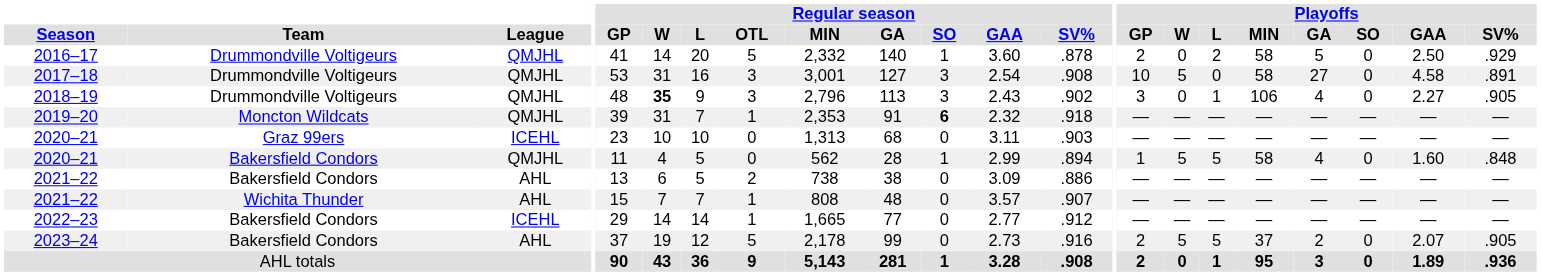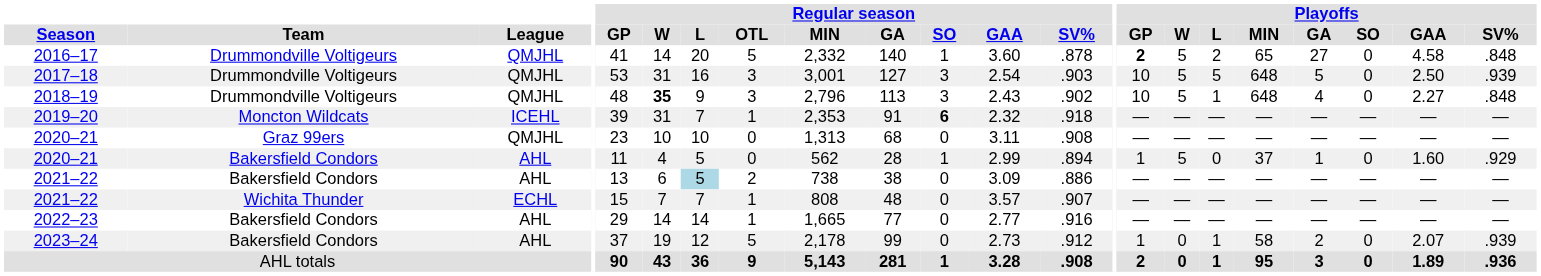 <table border="0" cellpadding="1" cellspacing="0" style="width:75%; text-align:center;">
 <tr bgcolor="#e0e0e0">
 <th colspan="3" bgcolor="#ffffff"></th>
 <th rowspan="99" bgcolor="#ffffff"></th>
 <th colspan="9"><a href='#'>Regular season</a></th>
 <th rowspan="99" bgcolor="#ffffff"></th>
 <th colspan="8"><a href='#'>Playoffs</a></th>
 </tr>
 <tr bgcolor="#e0e0e0">
 <th><a href='#'>Season</a></th>
 <th>Team</th>
 <th>League</th>
 <th>GP</th>
 <th>W</th>
 <th>L</th>
 <th>OTL</th>
 <th>MIN</th>
 <th>GA</th>
 <th><a href='#'>SO</a></th>
 <th><a href='#'>GAA</a></th>
 <th><a href='#'>SV%</a></th>
 <th>GP</th>
 <th>W</th>
 <th>L</th>
 <th>MIN</th>
 <th>GA</th>
 <th>SO</th>
 <th>GAA</th>
 <th>SV%</th>
 </tr>
 <tr>
 <td><a href='#'>2016–17</a></td>
 <td><a href='#'>Drummondville Voltigeurs</a></td>
 <td><a href='#'>QMJHL</a></td>
 <td>41</td>
 <td>14</td>
 <td>20</td>
 <td>5</td>
 <td>2,332</td>
 <td>140</td>
 <td>1</td>
 <td>3.60</td>
 <td>.878</td>
+<td><strong>2</strong></td>
+<td>5</td>
 <td>2</td>
+<td>65</td>
+<td>27</td>
 <td>0</td>
-<td>2</td>
-<td>58</td>
-<td>5</td>
-<td>0</td>
-<td>2.50</td>
-<td>.929</td>
+<td>4.58</td>
+<td>.848</td>
 </tr>
 <tr bgcolor="#f0f0f0">
 <td><a href='#'>2017–18</a></td>
 <td>Drummondville Voltigeurs</td>
 <td>QMJHL</td>
 <td>53</td>
 <td>31</td>
 <td>16</td>
 <td>3</td>
 <td>3,001</td>
 <td>127</td>
 <td>3</td>
 <td>2.54</td>
-<td>.908</td>
+<td>.903</td>
 <td>10</td>
 <td>5</td>
+<td>5</td>
+<td>648</td>
+<td>5</td>
 <td>0</td>
-<td>58</td>
-<td>27</td>
-<td>0</td>
-<td>4.58</td>
-<td>.891</td>
+<td>2.50</td>
+<td>.939</td>
 </tr>
 <tr>
 <td><a href='#'>2018–19</a></td>
 <td>Drummondville Voltigeurs</td>
 <td>QMJHL</td>
 <td>48</td>
 <td><strong>35</strong></td>
 <td>9</td>
 <td>3</td>
 <td>2,796</td>
 <td>113</td>
 <td>3</td>
 <td>2.43</td>
 <td>.902</td>
-<td>3</td>
-<td>0</td>
+<td>10</td>
+<td>5</td>
 <td>1</td>
-<td>106</td>
+<td>648</td>
 <td>4</td>
 <td>0</td>
 <td>2.27</td>
-<td>.905</td>
+<td>.848</td>
 </tr>
 <tr bgcolor="#f0f0f0">
 <td><a href='#'>2019–20</a></td>
 <td><a href='#'>Moncton Wildcats</a></td>
-<td>QMJHL</td>
+<td><a href='#'>ICEHL</a></td>
 <td>39</td>
 <td>31</td>
 <td>7</td>
 <td>1</td>
 <td>2,353</td>
 <td>91</td>
 <td><strong>6</strong></td>
 <td>2.32</td>
 <td>.918</td>
 <td>—</td>
 <td>—</td>
 <td>—</td>
 <td>—</td>
 <td>—</td>
 <td>—</td>
 <td>—</td>
 <td>—</td>
 </tr>
 <tr>
 <td><a href='#'>2020–21</a></td>
 <td><a href='#'>Graz 99ers</a></td>
-<td><a href='#'>ICEHL</a></td>
+<td>QMJHL</td>
 <td>23</td>
 <td>10</td>
 <td>10</td>
 <td>0</td>
 <td>1,313</td>
 <td>68</td>
 <td>0</td>
 <td>3.11</td>
-<td>.903</td>
+<td>.908</td>
 <td>—</td>
 <td>—</td>
 <td>—</td>
 <td>—</td>
 <td>—</td>
 <td>—</td>
 <td>—</td>
 <td>—</td>
 </tr>
 <tr bgcolor="#f0f0f0">
 <td><a href='#'>2020–21</a></td>
 <td><a href='#'>Bakersfield Condors</a></td>
-<td>QMJHL</td>
+<td><a href='#'>AHL</a></td>
 <td>11</td>
 <td>4</td>
 <td>5</td>
 <td>0</td>
 <td>562</td>
 <td>28</td>
 <td>1</td>
 <td>2.99</td>
 <td>.894</td>
 <td>1</td>
 <td>5</td>
-<td>5</td>
-<td>58</td>
-<td>4</td>
+<td>0</td>
+<td>37</td>
+<td>1</td>
 <td>0</td>
 <td>1.60</td>
-<td>.848</td>
+<td>.929</td>
 </tr>
 <tr>
 <td><a href='#'>2021–22</a></td>
 <td>Bakersfield Condors</td>
 <td>AHL</td>
 <td>13</td>
 <td>6</td>
-<td>5</td>
+<td style="background: lightblue;">5</td>
 <td>2</td>
 <td>738</td>
 <td>38</td>
 <td>0</td>
 <td>3.09</td>
 <td>.886</td>
 <td>—</td>
 <td>—</td>
 <td>—</td>
 <td>—</td>
 <td>—</td>
 <td>—</td>
 <td>—</td>
 <td>—</td>
 </tr>
 <tr bgcolor="#f0f0f0">
 <td><a href='#'>2021–22</a></td>
 <td><a href='#'>Wichita Thunder</a></td>
-<td>AHL</td>
+<td><a href='#'>ECHL</a></td>
 <td>15</td>
 <td>7</td>
 <td>7</td>
 <td>1</td>
 <td>808</td>
 <td>48</td>
 <td>0</td>
 <td>3.57</td>
 <td>.907</td>
 <td>—</td>
 <td>—</td>
 <td>—</td>
 <td>—</td>
 <td>—</td>
 <td>—</td>
 <td>—</td>
 <td>—</td>
 </tr>
 <tr>
 <td><a href='#'>2022–23</a></td>
 <td>Bakersfield Condors</td>
-<td><a href='#'>ICEHL</a></td>
+<td>AHL</td>
 <td>29</td>
 <td>14</td>
 <td>14</td>
 <td>1</td>
 <td>1,665</td>
 <td>77</td>
 <td>0</td>
 <td>2.77</td>
-<td>.912</td>
+<td>.916</td>
 <td>—</td>
 <td>—</td>
 <td>—</td>
 <td>—</td>
 <td>—</td>
 <td>—</td>
 <td>—</td>
 <td>—</td>
 </tr>
 <tr bgcolor="#f0f0f0">
 <td><a href='#'>2023–24</a></td>
 <td>Bakersfield Condors</td>
 <td>AHL</td>
 <td>37</td>
 <td>19</td>
 <td>12</td>
 <td>5</td>
 <td>2,178</td>
 <td>99</td>
 <td>0</td>
 <td>2.73</td>
-<td>.916</td>
-<td>2</td>
-<td>5</td>
-<td>5</td>
-<td>37</td>
+<td>.912</td>
+<td>1</td>
+<td>0</td>
+<td>1</td>
+<td>58</td>
 <td>2</td>
 <td>0</td>
 <td>2.07</td>
-<td>.905</td>
+<td>.939</td>
 </tr>
 <tr bgcolor="#e0e0e0">
 <td colspan=3>AHL totals</td>
 <th>90</th>
 <th>43</th>
 <th>36</th>
 <th>9</th>
 <th>5,143</th>
 <th>281</th>
 <th>1</th>
 <th>3.28</th>
 <th>.908</th>
 <th>2</th>
 <th>0</th>
 <th>1</th>
 <th>95</th>
 <th>3</th>
 <th>0</th>
 <th>1.89</th>
 <th>.936</th>
 </tr>
 </table>
